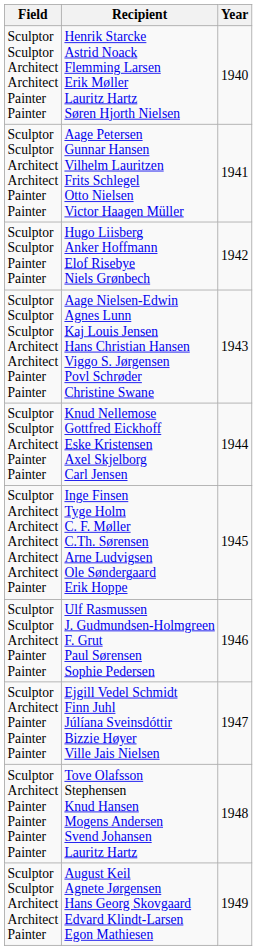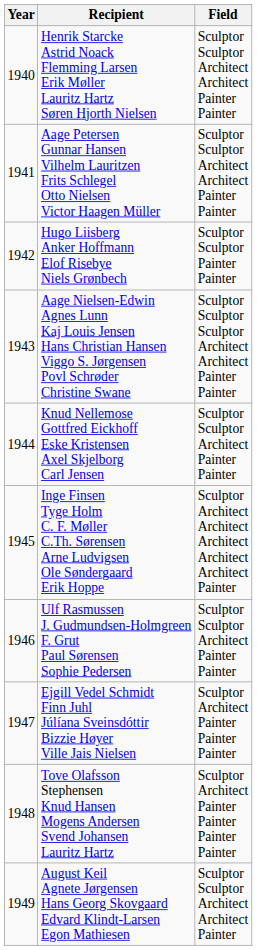 <table class="wikitable">
 <tr>
+<th>Year</th>
+<th>Recipient</th>
 <th>Field</th>
-<th>Recipient</th>
-<th>Year</th>
 </tr>
 <tr>
+<td>1940</td>
+<td><a href='#'>Henrik Starcke</a><br><a href='#'>Astrid Noack</a><br><a href='#'>Flemming Larsen</a><br><a href='#'>Erik Møller</a> <br><a href='#'>Lauritz Hartz</a> <br><a href='#'>Søren Hjorth Nielsen</a></td>
 <td>Sculptor<br>Sculptor<br>Architect<br>Architect<br>Painter<br>Painter</td>
-<td><a href='#'>Henrik Starcke</a><br><a href='#'>Astrid Noack</a><br><a href='#'>Flemming Larsen</a><br><a href='#'>Erik Møller</a> <br><a href='#'>Lauritz Hartz</a> <br><a href='#'>Søren Hjorth Nielsen</a></td>
-<td>1940</td>
 </tr>
 <tr>
+<td>1941</td>
+<td><a href='#'>Aage Petersen</a><br><a href='#'>Gunnar Hansen</a><br><a href='#'>Vilhelm Lauritzen</a><br><a href='#'>Frits Schlegel</a> <br><a href='#'>Otto Nielsen</a> <br><a href='#'>Victor Haagen Müller</a></td>
 <td>Sculptor<br>Sculptor<br>Architect<br>Architect<br>Painter<br>Painter</td>
-<td><a href='#'>Aage Petersen</a><br><a href='#'>Gunnar Hansen</a><br><a href='#'>Vilhelm Lauritzen</a><br><a href='#'>Frits Schlegel</a> <br><a href='#'>Otto Nielsen</a> <br><a href='#'>Victor Haagen Müller</a></td>
-<td>1941</td>
 </tr>
 <tr>
+<td>1942</td>
+<td><a href='#'>Hugo Liisberg</a><br><a href='#'>Anker Hoffmann</a><br><a href='#'>Elof Risebye</a><br><a href='#'>Niels Grønbech</a></td>
 <td>Sculptor<br>Sculptor<br>Painter<br>Painter</td>
-<td><a href='#'>Hugo Liisberg</a><br><a href='#'>Anker Hoffmann</a><br><a href='#'>Elof Risebye</a><br><a href='#'>Niels Grønbech</a></td>
-<td>1942</td>
 </tr>
 <tr>
+<td>1943</td>
+<td><a href='#'>Aage Nielsen-Edwin</a><br><a href='#'>Agnes Lunn</a><br><a href='#'>Kaj Louis Jensen</a><br><a href='#'>Hans Christian Hansen</a> <br><a href='#'>Viggo S. Jørgensen</a><br> <a href='#'>Povl Schrøder</a><br> <a href='#'>Christine Swane</a></td>
 <td>Sculptor<br>Sculptor<br>Sculptor<br>Architect<br>Architect<br>Painter<br>Painter</td>
-<td><a href='#'>Aage Nielsen-Edwin</a><br><a href='#'>Agnes Lunn</a><br><a href='#'>Kaj Louis Jensen</a><br><a href='#'>Hans Christian Hansen</a> <br><a href='#'>Viggo S. Jørgensen</a><br> <a href='#'>Povl Schrøder</a><br> <a href='#'>Christine Swane</a></td>
-<td>1943</td>
 </tr>
 <tr>
+<td>1944</td>
+<td><a href='#'>Knud Nellemose</a><br><a href='#'>Gottfred Eickhoff</a><br><a href='#'>Eske Kristensen</a><br><a href='#'>Axel Skjelborg</a> <br><a href='#'>Carl Jensen</a></td>
 <td>Sculptor<br>Sculptor<br>Architect<br>Painter<br>Painter</td>
-<td><a href='#'>Knud Nellemose</a><br><a href='#'>Gottfred Eickhoff</a><br><a href='#'>Eske Kristensen</a><br><a href='#'>Axel Skjelborg</a> <br><a href='#'>Carl Jensen</a></td>
-<td>1944</td>
 </tr>
 <tr>
+<td>1945</td>
+<td><a href='#'>Inge Finsen</a><br><a href='#'>Tyge Holm</a><br><a href='#'>C. F. Møller</a><br><a href='#'>C.Th. Sørensen</a> <br><a href='#'>Arne Ludvigsen</a><br> <a href='#'>Ole Søndergaard</a><br> <a href='#'>Erik Hoppe</a></td>
 <td>Sculptor<br>Architect<br>Architect<br>Architect<br>Architect<br>Architect<br>Painter</td>
-<td><a href='#'>Inge Finsen</a><br><a href='#'>Tyge Holm</a><br><a href='#'>C. F. Møller</a><br><a href='#'>C.Th. Sørensen</a> <br><a href='#'>Arne Ludvigsen</a><br> <a href='#'>Ole Søndergaard</a><br> <a href='#'>Erik Hoppe</a></td>
-<td>1945</td>
 </tr>
 <tr>
+<td>1946</td>
+<td><a href='#'>Ulf Rasmussen</a><br><a href='#'>J. Gudmundsen-Holmgreen</a><br><a href='#'>F. Grut</a><br><a href='#'>Paul Sørensen</a> <br><a href='#'>Sophie Pedersen</a></td>
 <td>Sculptor<br>Sculptor<br>Architect<br>Painter<br>Painter</td>
-<td><a href='#'>Ulf Rasmussen</a><br><a href='#'>J. Gudmundsen-Holmgreen</a><br><a href='#'>F. Grut</a><br><a href='#'>Paul Sørensen</a> <br><a href='#'>Sophie Pedersen</a></td>
-<td>1946</td>
 </tr>
 <tr>
+<td>1947</td>
+<td><a href='#'>Ejgill Vedel Schmidt</a><br><a href='#'>Finn Juhl</a><br><a href='#'>Júlíana Sveinsdóttir</a><br><a href='#'>Bizzie Høyer</a> <br><a href='#'>Ville Jais Nielsen</a></td>
 <td>Sculptor<br>Architect<br>Painter<br>Painter<br>Painter</td>
-<td><a href='#'>Ejgill Vedel Schmidt</a><br><a href='#'>Finn Juhl</a><br><a href='#'>Júlíana Sveinsdóttir</a><br><a href='#'>Bizzie Høyer</a> <br><a href='#'>Ville Jais Nielsen</a></td>
-<td>1947</td>
 </tr>
 <tr>
+<td>1948</td>
+<td><a href='#'>Tove Olafsson</a><br> Stephensen<br><a href='#'>Knud Hansen</a><br><a href='#'>Mogens Andersen</a> <br><a href='#'>Svend Johansen</a> <br><a href='#'>Lauritz Hartz</a></td>
 <td>Sculptor<br>Architect<br>Painter<br>Painter<br>Painter<br>Painter</td>
-<td><a href='#'>Tove Olafsson</a><br> Stephensen<br><a href='#'>Knud Hansen</a><br><a href='#'>Mogens Andersen</a> <br><a href='#'>Svend Johansen</a> <br><a href='#'>Lauritz Hartz</a></td>
-<td>1948</td>
 </tr>
 <tr>
+<td>1949</td>
+<td><a href='#'>August Keil</a><br> <a href='#'>Agnete Jørgensen</a><br><a href='#'>Hans Georg Skovgaard</a><br><a href='#'>Edvard Klindt-Larsen</a> <br><a href='#'>Egon Mathiesen</a></td>
 <td>Sculptor<br>Sculptor<br>Architect<br>Architect<br>Painter</td>
-<td><a href='#'>August Keil</a><br> <a href='#'>Agnete Jørgensen</a><br><a href='#'>Hans Georg Skovgaard</a><br><a href='#'>Edvard Klindt-Larsen</a> <br><a href='#'>Egon Mathiesen</a></td>
-<td>1949</td>
 </tr>
 </table>
